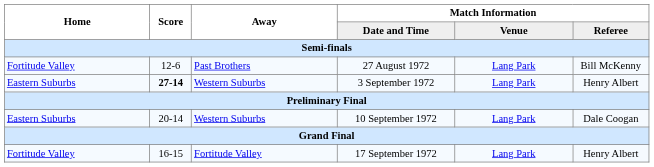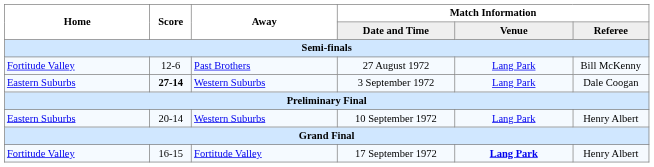 <table width="100%" cellspacing="0" cellpadding="3" border="1" style="border-collapse:collapse; font-size:90%; text-align:center;">
 <tr>
 <th rowspan="2" width="21%">Home</th>
 <th rowspan="2" width="6%">Score</th>
 <th rowspan="2" width="21%">Away</th>
 <th colspan="4">Match Information</th>
 </tr>
 <tr bgcolor="#EFEFEF">
 <th width="17%">Date and Time</th>
 <th width="17%">Venue</th>
 <th width="11%">Referee</th>
 </tr>
 <tr bgcolor="#D0E7FF">
 <td colspan="6"><strong>Semi-finals</strong></td>
 </tr>
 <tr bgcolor="#F5FAFF">
 <td align="left"> <a href='#'>Fortitude Valley</a></td>
 <td>12-6</td>
 <td align="left"> <a href='#'>Past Brothers</a></td>
 <td>27 August 1972</td>
 <td><a href='#'>Lang Park</a></td>
 <td>Bill McKenny</td>
 </tr>
 <tr bgcolor="#F5FAFF">
 <td align="left"> <a href='#'>Eastern Suburbs</a></td>
 <td><strong>27-14</strong></td>
 <td align="left"> <a href='#'>Western Suburbs</a></td>
 <td>3 September 1972</td>
 <td><a href='#'>Lang Park</a></td>
-<td>Henry Albert</td>
+<td>Dale Coogan</td>
 </tr>
 <tr bgcolor="#D0E7FF">
 <td colspan="6"><strong>Preliminary Final</strong></td>
 </tr>
 <tr bgcolor="#F5FAFF">
 <td align="left"> <a href='#'>Eastern Suburbs</a></td>
 <td>20-14</td>
 <td align="left"> <a href='#'>Western Suburbs</a></td>
 <td>10 September 1972</td>
 <td><a href='#'>Lang Park</a></td>
-<td>Dale Coogan</td>
+<td>Henry Albert</td>
 </tr>
 <tr bgcolor="#D0E7FF">
 <td colspan="6"><strong>Grand Final</strong></td>
 </tr>
 <tr bgcolor="#F5FAFF">
 <td align="left"> <a href='#'>Fortitude Valley</a></td>
 <td>16-15</td>
 <td align="left"> <a href='#'>Fortitude Valley</a></td>
 <td>17 September 1972</td>
-<td><a href='#'>Lang Park</a></td>
+<td><strong><a href='#'>Lang Park</a></strong></td>
 <td>Henry Albert</td>
 </tr>
 </table>
